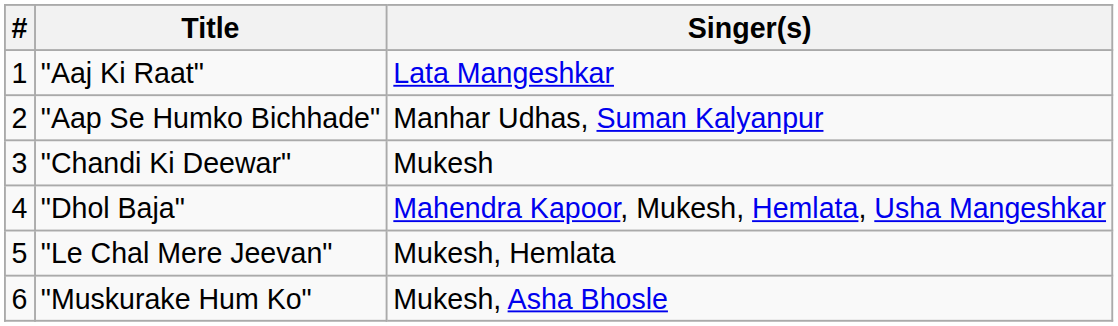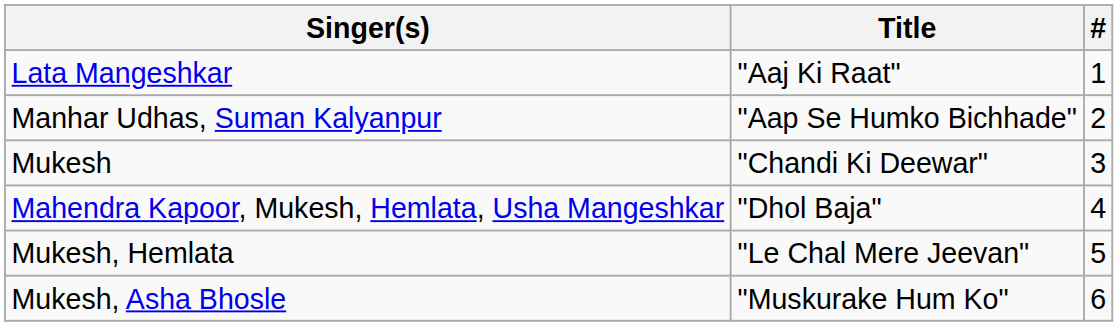 <table class="wikitable" style="font-size:95%;">
 <tr>
+<th>Singer(s)</th>
+<th>Title</th>
 <th>#</th>
-<th>Title</th>
-<th>Singer(s)</th>
 </tr>
 <tr>
+<td><a href='#'>Lata Mangeshkar</a></td>
+<td>"Aaj Ki Raat"</td>
 <td>1</td>
-<td>"Aaj Ki Raat"</td>
-<td><a href='#'>Lata Mangeshkar</a></td>
 </tr>
 <tr>
+<td>Manhar Udhas, <a href='#'>Suman Kalyanpur</a></td>
+<td>"Aap Se Humko Bichhade"</td>
 <td>2</td>
-<td>"Aap Se Humko Bichhade"</td>
-<td>Manhar Udhas, <a href='#'>Suman Kalyanpur</a></td>
 </tr>
 <tr>
+<td>Mukesh</td>
+<td>"Chandi Ki Deewar"</td>
 <td>3</td>
-<td>"Chandi Ki Deewar"</td>
-<td>Mukesh</td>
 </tr>
 <tr>
+<td><a href='#'>Mahendra Kapoor</a>, Mukesh, <a href='#'>Hemlata</a>, <a href='#'>Usha Mangeshkar</a></td>
+<td>"Dhol Baja"</td>
 <td>4</td>
-<td>"Dhol Baja"</td>
-<td><a href='#'>Mahendra Kapoor</a>, Mukesh, <a href='#'>Hemlata</a>, <a href='#'>Usha Mangeshkar</a></td>
 </tr>
 <tr>
+<td>Mukesh, Hemlata</td>
+<td>"Le Chal Mere Jeevan"</td>
 <td>5</td>
-<td>"Le Chal Mere Jeevan"</td>
-<td>Mukesh, Hemlata</td>
 </tr>
 <tr>
+<td>Mukesh, <a href='#'>Asha Bhosle</a></td>
+<td>"Muskurake Hum Ko"</td>
 <td>6</td>
-<td>"Muskurake Hum Ko"</td>
-<td>Mukesh, <a href='#'>Asha Bhosle</a></td>
 </tr>
 </table>
